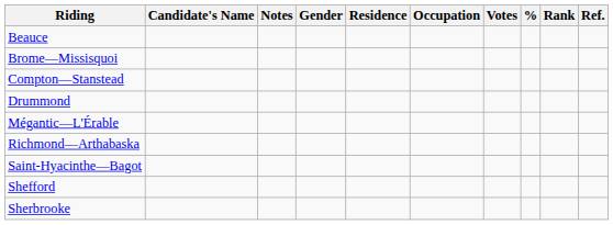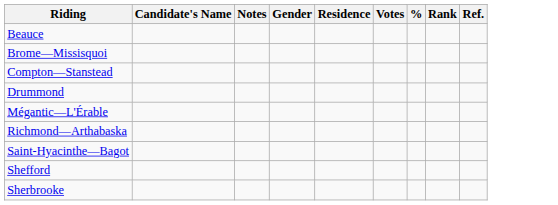 <table class="wikitable sortable">
 <tr>
 <th>Riding</th>
 <th>Candidate's Name</th>
 <th>Notes</th>
 <th>Gender</th>
 <th>Residence</th>
-<th>Occupation</th>
 <th>Votes</th>
 <th>%</th>
 <th>Rank</th>
 <th>Ref.</th>
 </tr>
 <tr>
 <td><a href='#'>Beauce</a></td>
-<td></td>
 <td></td>
 <td></td>
 <td></td>
 <td></td>
 <td></td>
 <td></td>
 <td></td>
 <td></td>
 </tr>
 <tr>
 <td><a href='#'>Brome—Missisquoi</a></td>
 <td></td>
 <td></td>
 <td></td>
 <td></td>
 <td></td>
 <td></td>
 <td></td>
 <td></td>
-<td></td>
 </tr>
 <tr>
 <td><a href='#'>Compton—Stanstead</a></td>
-<td></td>
 <td></td>
 <td></td>
 <td></td>
 <td></td>
 <td></td>
 <td></td>
 <td></td>
 <td></td>
 </tr>
 <tr>
 <td><a href='#'>Drummond</a></td>
 <td></td>
 <td></td>
 <td></td>
 <td></td>
 <td></td>
 <td></td>
 <td></td>
 <td></td>
-<td></td>
 </tr>
 <tr>
 <td><a href='#'>Mégantic—L'Érable</a></td>
-<td></td>
 <td></td>
 <td></td>
 <td></td>
 <td></td>
 <td></td>
 <td></td>
 <td></td>
 <td></td>
 </tr>
 <tr>
 <td><a href='#'>Richmond—Arthabaska</a></td>
 <td></td>
 <td></td>
 <td></td>
 <td></td>
 <td></td>
 <td></td>
 <td></td>
 <td></td>
-<td></td>
 </tr>
 <tr>
 <td><a href='#'>Saint-Hyacinthe—Bagot</a></td>
-<td></td>
 <td></td>
 <td></td>
 <td></td>
 <td></td>
 <td></td>
 <td></td>
 <td></td>
 <td></td>
 </tr>
 <tr>
 <td><a href='#'>Shefford</a></td>
 <td></td>
 <td></td>
 <td></td>
 <td></td>
 <td></td>
 <td></td>
 <td></td>
 <td></td>
-<td></td>
 </tr>
 <tr>
 <td><a href='#'>Sherbrooke</a></td>
 <td></td>
 <td></td>
 <td></td>
 <td></td>
 <td></td>
 <td></td>
 <td></td>
 <td></td>
-<td></td>
 </tr>
 </table>
